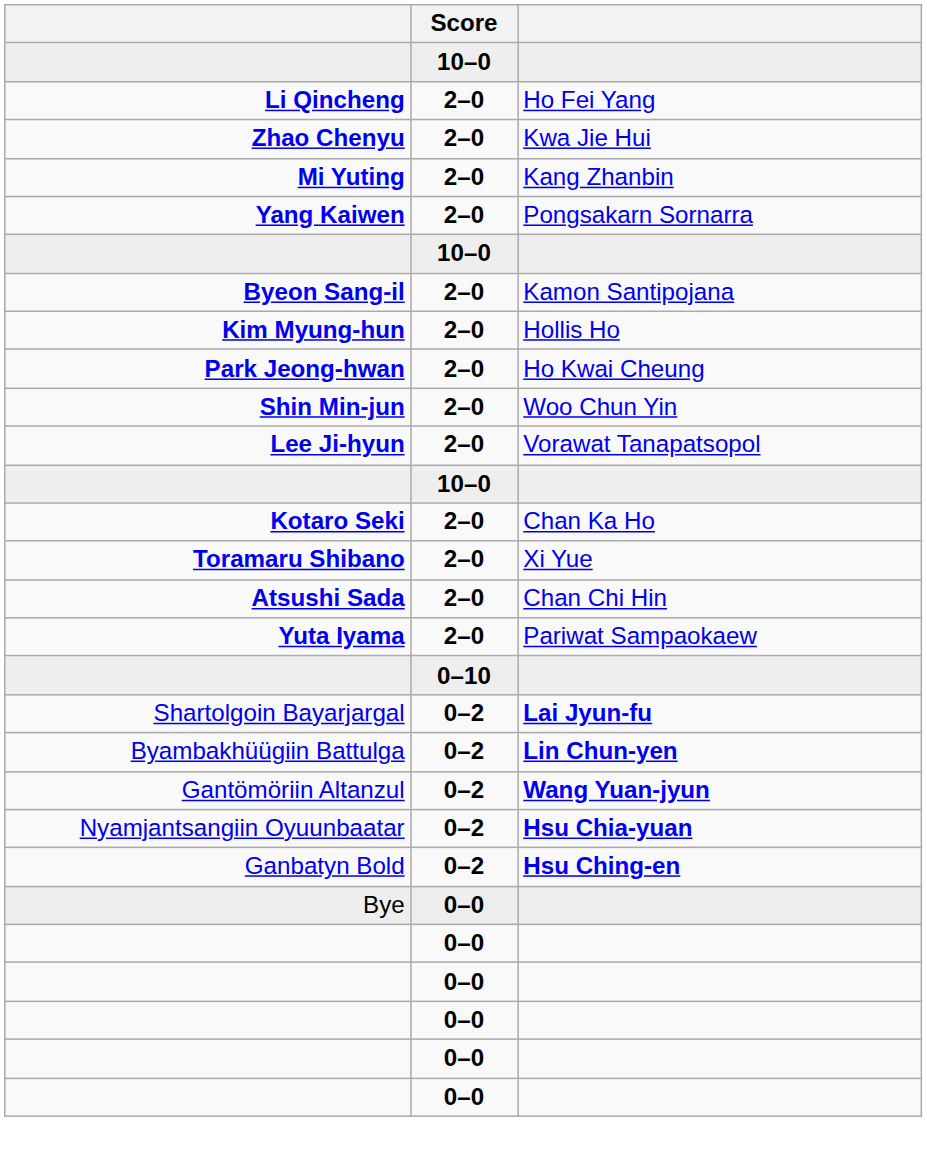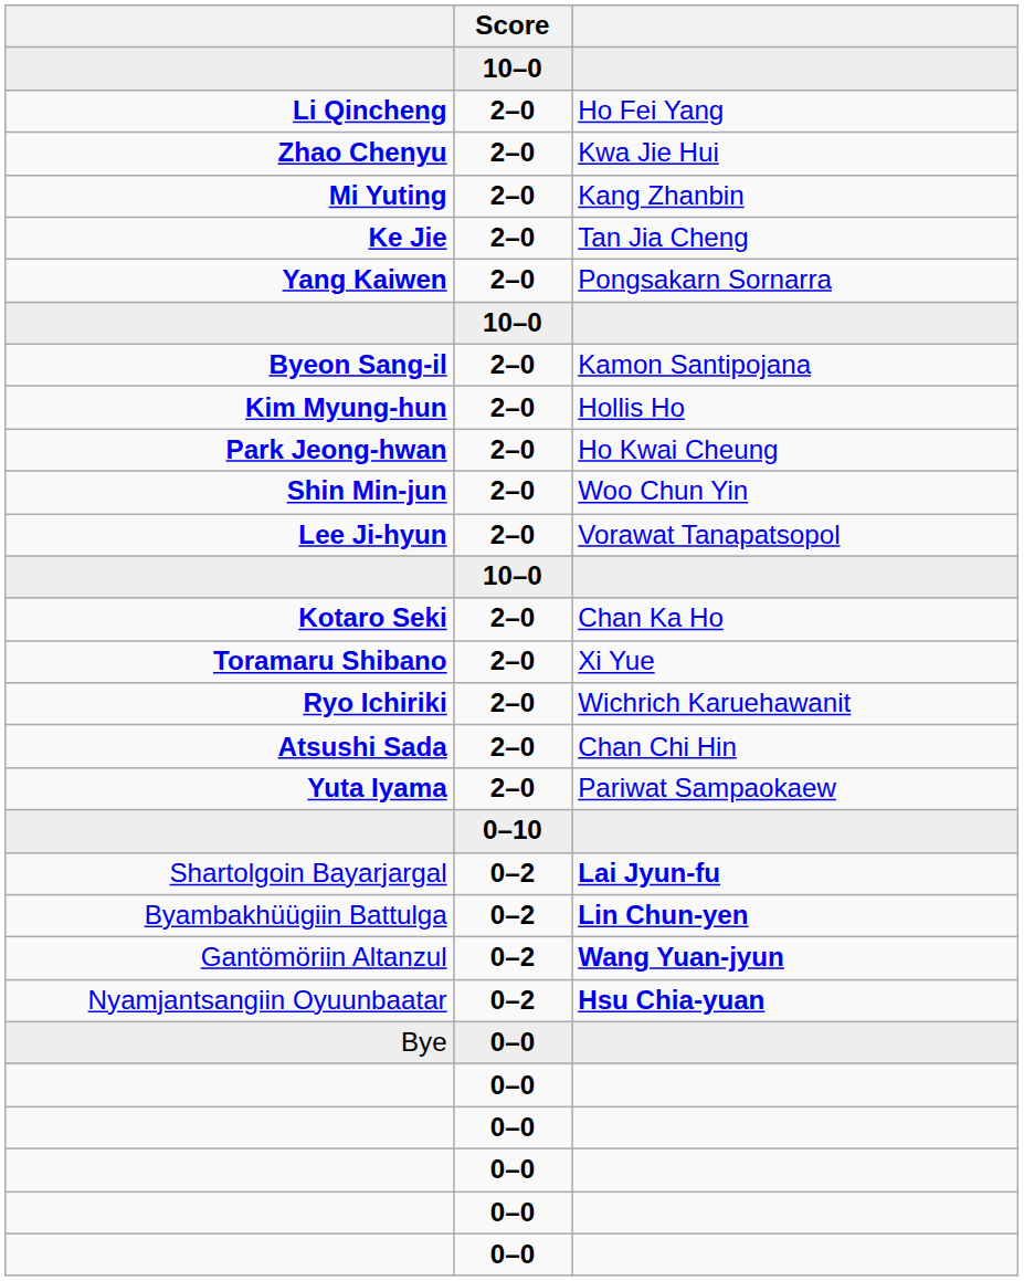 <table class="wikitable" style="text-align: center;">
 <tr>
 <th align="right" width="270"></th>
 <th width="65">Score</th>
 <th align="left" width="270"></th>
 </tr>
 <tr bgcolor=eeeeee>
 <td align=right><strong></strong></td>
 <td align=center><strong>10–0</strong></td>
 <td align=left></td>
 </tr>
 <tr>
 <td align=right><strong><a href='#'>Li Qincheng</a></strong></td>
 <td align=center><strong>2–0</strong></td>
 <td align=left><a href='#'>Ho Fei Yang</a></td>
 </tr>
 <tr>
 <td align=right><strong><a href='#'>Zhao Chenyu</a></strong></td>
 <td align=center><strong>2–0</strong></td>
 <td align=left><a href='#'>Kwa Jie Hui</a></td>
 </tr>
 <tr>
 <td align=right><strong><a href='#'>Mi Yuting</a></strong></td>
 <td align=center><strong>2–0</strong></td>
 <td align=left><a href='#'>Kang Zhanbin</a></td>
+</tr>
+<tr>
+<td align=right><strong><a href='#'>Ke Jie</a></strong></td>
+<td align=center><strong>2–0</strong></td>
+<td align=left><a href='#'>Tan Jia Cheng</a></td>
 </tr>
 <tr>
 <td align=right><strong><a href='#'>Yang Kaiwen</a></strong></td>
 <td align=center><strong>2–0</strong></td>
 <td align=left><a href='#'>Pongsakarn Sornarra</a></td>
 </tr>
 <tr bgcolor=eeeeee>
 <td align=right><strong></strong></td>
 <td align=center><strong>10–0</strong></td>
 <td align=left></td>
 </tr>
 <tr>
 <td align=right><strong><a href='#'>Byeon Sang-il</a></strong></td>
 <td align=center><strong>2–0</strong></td>
 <td align=left><a href='#'>Kamon Santipojana</a></td>
 </tr>
 <tr>
 <td align=right><strong><a href='#'>Kim Myung-hun</a></strong></td>
 <td align=center><strong>2–0</strong></td>
 <td align=left><a href='#'>Hollis Ho</a></td>
 </tr>
 <tr>
 <td align=right><strong><a href='#'>Park Jeong-hwan</a></strong></td>
 <td align=center><strong>2–0</strong></td>
 <td align=left><a href='#'>Ho Kwai Cheung</a></td>
 </tr>
 <tr>
 <td align=right><strong><a href='#'>Shin Min-jun</a></strong></td>
 <td align=center><strong>2–0</strong></td>
 <td align=left><a href='#'>Woo Chun Yin</a></td>
 </tr>
 <tr>
 <td align=right><strong><a href='#'>Lee Ji-hyun</a></strong></td>
 <td align=center><strong>2–0</strong></td>
 <td align=left><a href='#'>Vorawat Tanapatsopol</a></td>
 </tr>
 <tr bgcolor=eeeeee>
 <td align=right><strong></strong></td>
 <td align=center><strong>10–0</strong></td>
 <td align=left></td>
 </tr>
 <tr>
 <td align=right><strong><a href='#'>Kotaro Seki</a></strong></td>
 <td align=center><strong>2–0</strong></td>
 <td align=left><a href='#'>Chan Ka Ho</a></td>
 </tr>
 <tr>
 <td align=right><strong><a href='#'>Toramaru Shibano</a></strong></td>
 <td align=center><strong>2–0</strong></td>
 <td align=left><a href='#'>Xi Yue</a></td>
 </tr>
 <tr>
+<td align=right><strong><a href='#'>Ryo Ichiriki</a></strong></td>
+<td align=center><strong>2–0</strong></td>
+<td align=left><a href='#'>Wichrich Karuehawanit</a></td>
+</tr>
+<tr>
 <td align=right><strong><a href='#'>Atsushi Sada</a></strong></td>
 <td align=center><strong>2–0</strong></td>
 <td align=left><a href='#'>Chan Chi Hin</a></td>
 </tr>
 <tr>
 <td align=right><strong><a href='#'>Yuta Iyama</a></strong></td>
 <td align=center><strong>2–0</strong></td>
 <td align=left><a href='#'>Pariwat Sampaokaew</a></td>
 </tr>
 <tr bgcolor=eeeeee>
 <td align=right></td>
 <td align=center><strong>0–10</strong></td>
 <td align=left><strong></strong></td>
 </tr>
 <tr>
 <td align=right><a href='#'>Shartolgoin Bayarjargal</a></td>
 <td align=center><strong>0–2</strong></td>
 <td align=left><strong><a href='#'>Lai Jyun-fu</a></strong></td>
 </tr>
 <tr>
 <td align=right><a href='#'>Byambakhüügiin Battulga</a></td>
 <td align=center><strong>0–2</strong></td>
 <td align=left><strong><a href='#'>Lin Chun-yen</a></strong></td>
 </tr>
 <tr>
 <td align=right><a href='#'>Gantömöriin Altanzul</a></td>
 <td align=center><strong>0–2</strong></td>
 <td align=left><strong><a href='#'>Wang Yuan-jyun</a></strong></td>
 </tr>
 <tr>
 <td align=right><a href='#'>Nyamjantsangiin Oyuunbaatar</a></td>
 <td align=center><strong>0–2</strong></td>
 <td align=left><strong><a href='#'>Hsu Chia-yuan</a></strong></td>
 </tr>
-<tr>
-<td align=right><a href='#'>Ganbatyn Bold</a></td>
-<td align=center><strong>0–2</strong></td>
-<td align=left><strong><a href='#'>Hsu Ching-en</a></strong></td>
-</tr>
 <tr bgcolor=eeeeee>
 <td align=right>Bye</td>
 <td align=center><strong>0–0</strong></td>
 <td align=left><strong></strong></td>
 </tr>
 <tr>
 <td align=right></td>
 <td align=center><strong>0–0</strong></td>
 <td align=left></td>
 </tr>
 <tr>
 <td align=right></td>
 <td align=center><strong>0–0</strong></td>
 <td align=left></td>
 </tr>
 <tr>
 <td align=right></td>
 <td align=center><strong>0–0</strong></td>
 <td align=left></td>
 </tr>
 <tr>
 <td align=right></td>
 <td align=center><strong>0–0</strong></td>
 <td align=left></td>
 </tr>
 <tr>
 <td align=right></td>
 <td align=center><strong>0–0</strong></td>
 <td align=left></td>
 </tr>
 </table>
